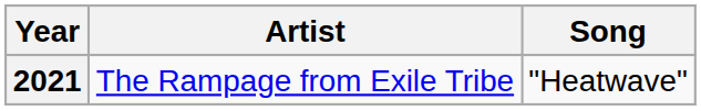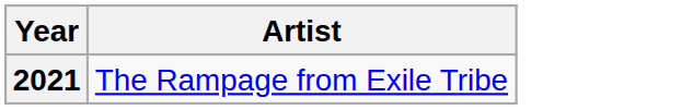 <table class="wikitable mw-collapsible mw-collapsed" style="font-size:small; text-align:center">
 <tr>
 <th>Year</th>
 <th>Artist</th>
-<th>Song</th>
 </tr>
 <tr>
 <th>2021</th>
 <td><a href='#'>The Rampage from Exile Tribe</a></td>
-<td>"Heatwave"</td>
 </tr>
 </table>
